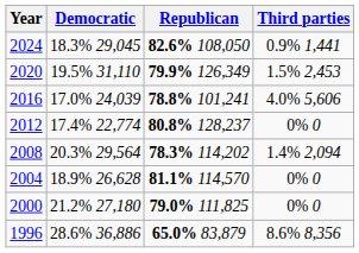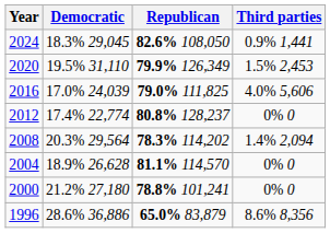 <table class="wikitable" style="float:center; margin:1em; font-size:95%;">
 <tr>
 <th>Year</th>
 <th><a href='#'>Democratic</a></th>
 <th><a href='#'>Republican</a></th>
 <th><a href='#'>Third parties</a></th>
 </tr>
 <tr>
 <td align="center" ><a href='#'>2024</a></td>
 <td align="center" >18.3% <em>29,045</em></td>
 <td align="center" ><strong>82.6%</strong> <em>108,050</em></td>
 <td align="center" >0.9% <em>1,441</em></td>
 </tr>
 <tr>
 <td align="center" ><a href='#'>2020</a></td>
 <td align="center" >19.5% <em>31,110</em></td>
 <td align="center" ><strong>79.9%</strong> <em>126,349</em></td>
 <td align="center" >1.5% <em>2,453</em></td>
 </tr>
 <tr>
 <td align="center" ><a href='#'>2016</a></td>
 <td align="center" >17.0% <em>24,039</em></td>
-<td align="center" ><strong>78.8%</strong> <em>101,241</em></td>
+<td align="center" ><strong>79.0%</strong> <em>111,825</em></td>
 <td align="center" >4.0% <em>5,606</em></td>
 </tr>
 <tr>
 <td align="center" ><a href='#'>2012</a></td>
 <td align="center" >17.4% <em>22,774</em></td>
 <td align="center" ><strong>80.8%</strong> <em>128,237</em></td>
 <td align="center" >0% <em>0</em></td>
 </tr>
 <tr>
 <td align="center" ><a href='#'>2008</a></td>
 <td align="center" >20.3% <em>29,564</em></td>
 <td align="center" ><strong>78.3%</strong> <em>114,202</em></td>
 <td align="center" >1.4% <em>2,094</em></td>
 </tr>
 <tr>
 <td align="center" ><a href='#'>2004</a></td>
 <td align="center" >18.9% <em>26,628</em></td>
 <td align="center" ><strong>81.1%</strong> <em>114,570</em></td>
 <td align="center" >0% <em>0</em></td>
 </tr>
 <tr>
 <td align="center" ><a href='#'>2000</a></td>
 <td align="center" >21.2% <em>27,180</em></td>
-<td align="center" ><strong>79.0%</strong> <em>111,825</em></td>
+<td align="center" ><strong>78.8%</strong> <em>101,241</em></td>
 <td align="center" >0% <em>0</em></td>
 </tr>
 <tr>
 <td align="center" ><a href='#'>1996</a></td>
 <td align="center" >28.6% <em>36,886</em></td>
 <td align="center" ><strong>65.0%</strong> <em>83,879</em></td>
 <td align="center" >8.6% <em>8,356</em></td>
 </tr>
 </table>
